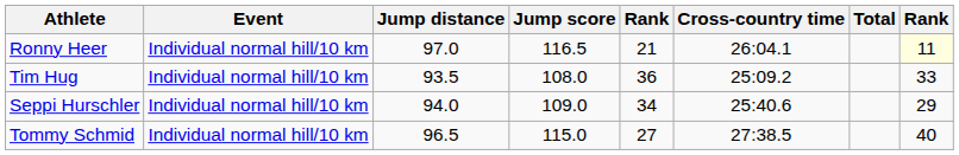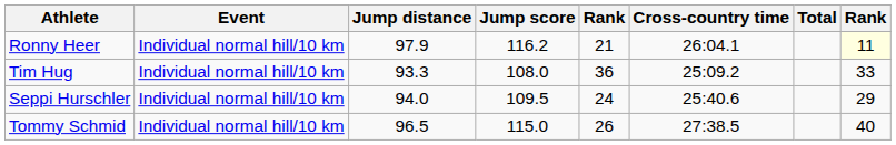 <table class="wikitable" border="1">
 <tr>
 <th>Athlete</th>
 <th>Event</th>
 <th>Jump distance</th>
 <th>Jump score</th>
 <th>Rank</th>
 <th>Cross-country time</th>
 <th>Total</th>
 <th>Rank</th>
 </tr>
 <tr align=center>
 <td align=left><a href='#'>Ronny Heer</a></td>
 <td><a href='#'>Individual normal hill/10 km</a></td>
-<td>97.0</td>
-<td>116.5</td>
+<td>97.9</td>
+<td>116.2</td>
 <td>21</td>
 <td>26:04.1</td>
 <td></td>
 <td style="background: lightyellow;">11</td>
 </tr>
 <tr align=center>
 <td align=left><a href='#'>Tim Hug</a></td>
 <td><a href='#'>Individual normal hill/10 km</a></td>
-<td>93.5</td>
+<td>93.3</td>
 <td>108.0</td>
 <td>36</td>
 <td>25:09.2</td>
 <td></td>
 <td>33</td>
 </tr>
 <tr align=center>
 <td align=left><a href='#'>Seppi Hurschler</a></td>
 <td><a href='#'>Individual normal hill/10 km</a></td>
 <td>94.0</td>
-<td>109.0</td>
-<td>34</td>
+<td>109.5</td>
+<td>24</td>
 <td>25:40.6</td>
 <td></td>
 <td>29</td>
 </tr>
 <tr align=center>
 <td align=left><a href='#'>Tommy Schmid</a></td>
 <td><a href='#'>Individual normal hill/10 km</a></td>
 <td>96.5</td>
 <td>115.0</td>
-<td>27</td>
+<td>26</td>
 <td>27:38.5</td>
 <td></td>
 <td>40</td>
 </tr>
 </table>
